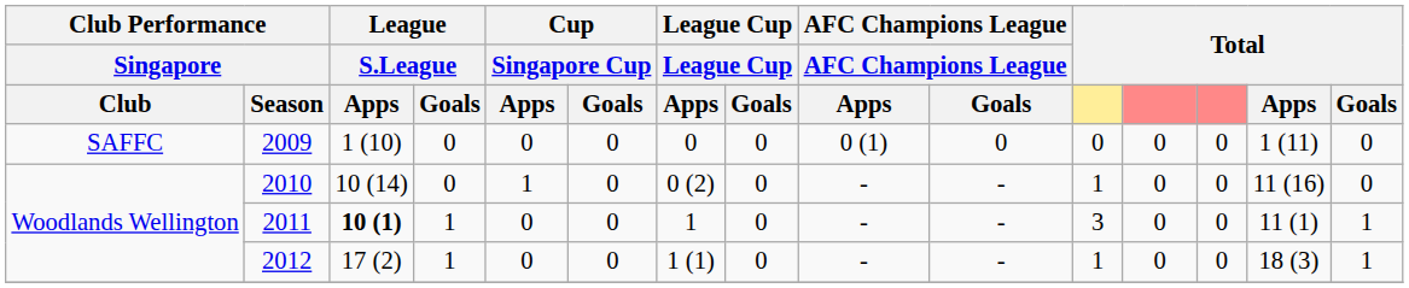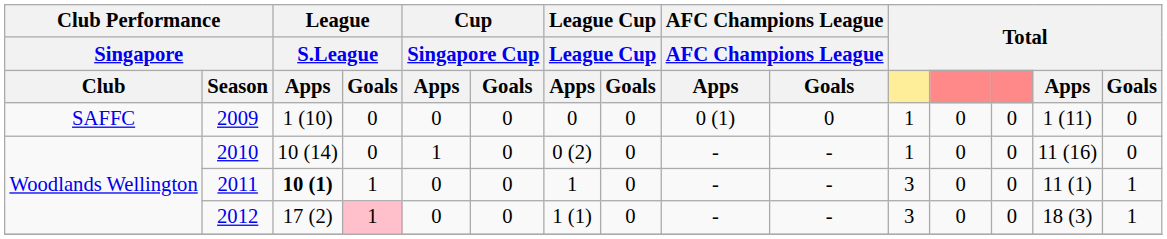 <table class="wikitable" style="text-align:center;">
 <tr>
 <th colspan="2">Club Performance</th>
 <th colspan="2">League</th>
 <th colspan="2">Cup</th>
 <th colspan="2">League Cup</th>
 <th colspan="2">AFC Champions League</th>
 <th colspan="5" rowspan="2">Total</th>
 </tr>
 <tr>
 <th colspan="2"><a href='#'>Singapore</a></th>
 <th colspan="2"><a href='#'>S.League</a></th>
 <th colspan="2"><a href='#'>Singapore Cup</a></th>
 <th colspan="2"><a href='#'>League Cup</a></th>
 <th colspan="2"><a href='#'>AFC Champions League</a></th>
 </tr>
 <tr>
 <th>Club</th>
 <th>Season</th>
 <th>Apps</th>
 <th>Goals</th>
 <th>Apps</th>
 <th>Goals</th>
 <th>Apps</th>
 <th>Goals</th>
 <th>Apps</th>
 <th>Goals</th>
 <th style="width:25px; background:#fe9;"></th>
 <th style="width:40px; background:#ff8888;"></th>
 <th style="width:25px; background:#ff8888;"></th>
 <th>Apps</th>
 <th>Goals</th>
 </tr>
 <tr>
 <td rowspan="1"><a href='#'>SAFFC</a></td>
 <td><a href='#'>2009</a></td>
 <td>1 (10)</td>
 <td>0</td>
 <td>0</td>
 <td>0</td>
 <td>0</td>
 <td>0</td>
 <td>0 (1)</td>
 <td>0</td>
-<td>0</td>
+<td>1</td>
 <td>0</td>
 <td>0</td>
 <td>1 (11)</td>
 <td>0</td>
 </tr>
 <tr>
 <td rowspan="3"><a href='#'>Woodlands Wellington</a></td>
 <td><a href='#'>2010</a></td>
 <td>10 (14)</td>
 <td>0</td>
 <td>1</td>
 <td>0</td>
 <td>0 (2)</td>
 <td>0</td>
 <td>-</td>
 <td>-</td>
 <td>1</td>
 <td>0</td>
 <td>0</td>
 <td>11 (16)</td>
 <td>0</td>
 </tr>
 <tr>
 <td><a href='#'>2011</a></td>
 <td><strong>10 (1)</strong></td>
 <td>1</td>
 <td>0</td>
 <td>0</td>
 <td>1</td>
 <td>0</td>
 <td>-</td>
 <td>-</td>
 <td>3</td>
 <td>0</td>
 <td>0</td>
 <td>11 (1)</td>
 <td>1</td>
 </tr>
 <tr>
 <td><a href='#'>2012</a></td>
 <td>17 (2)</td>
-<td>1</td>
+<td style="background: pink;">1</td>
 <td>0</td>
 <td>0</td>
 <td>1 (1)</td>
 <td>0</td>
 <td>-</td>
 <td>-</td>
-<td>1</td>
+<td>3</td>
 <td>0</td>
 <td>0</td>
 <td>18 (3)</td>
 <td>1</td>
 </tr>
 <tr>
 </tr>
 </table>
